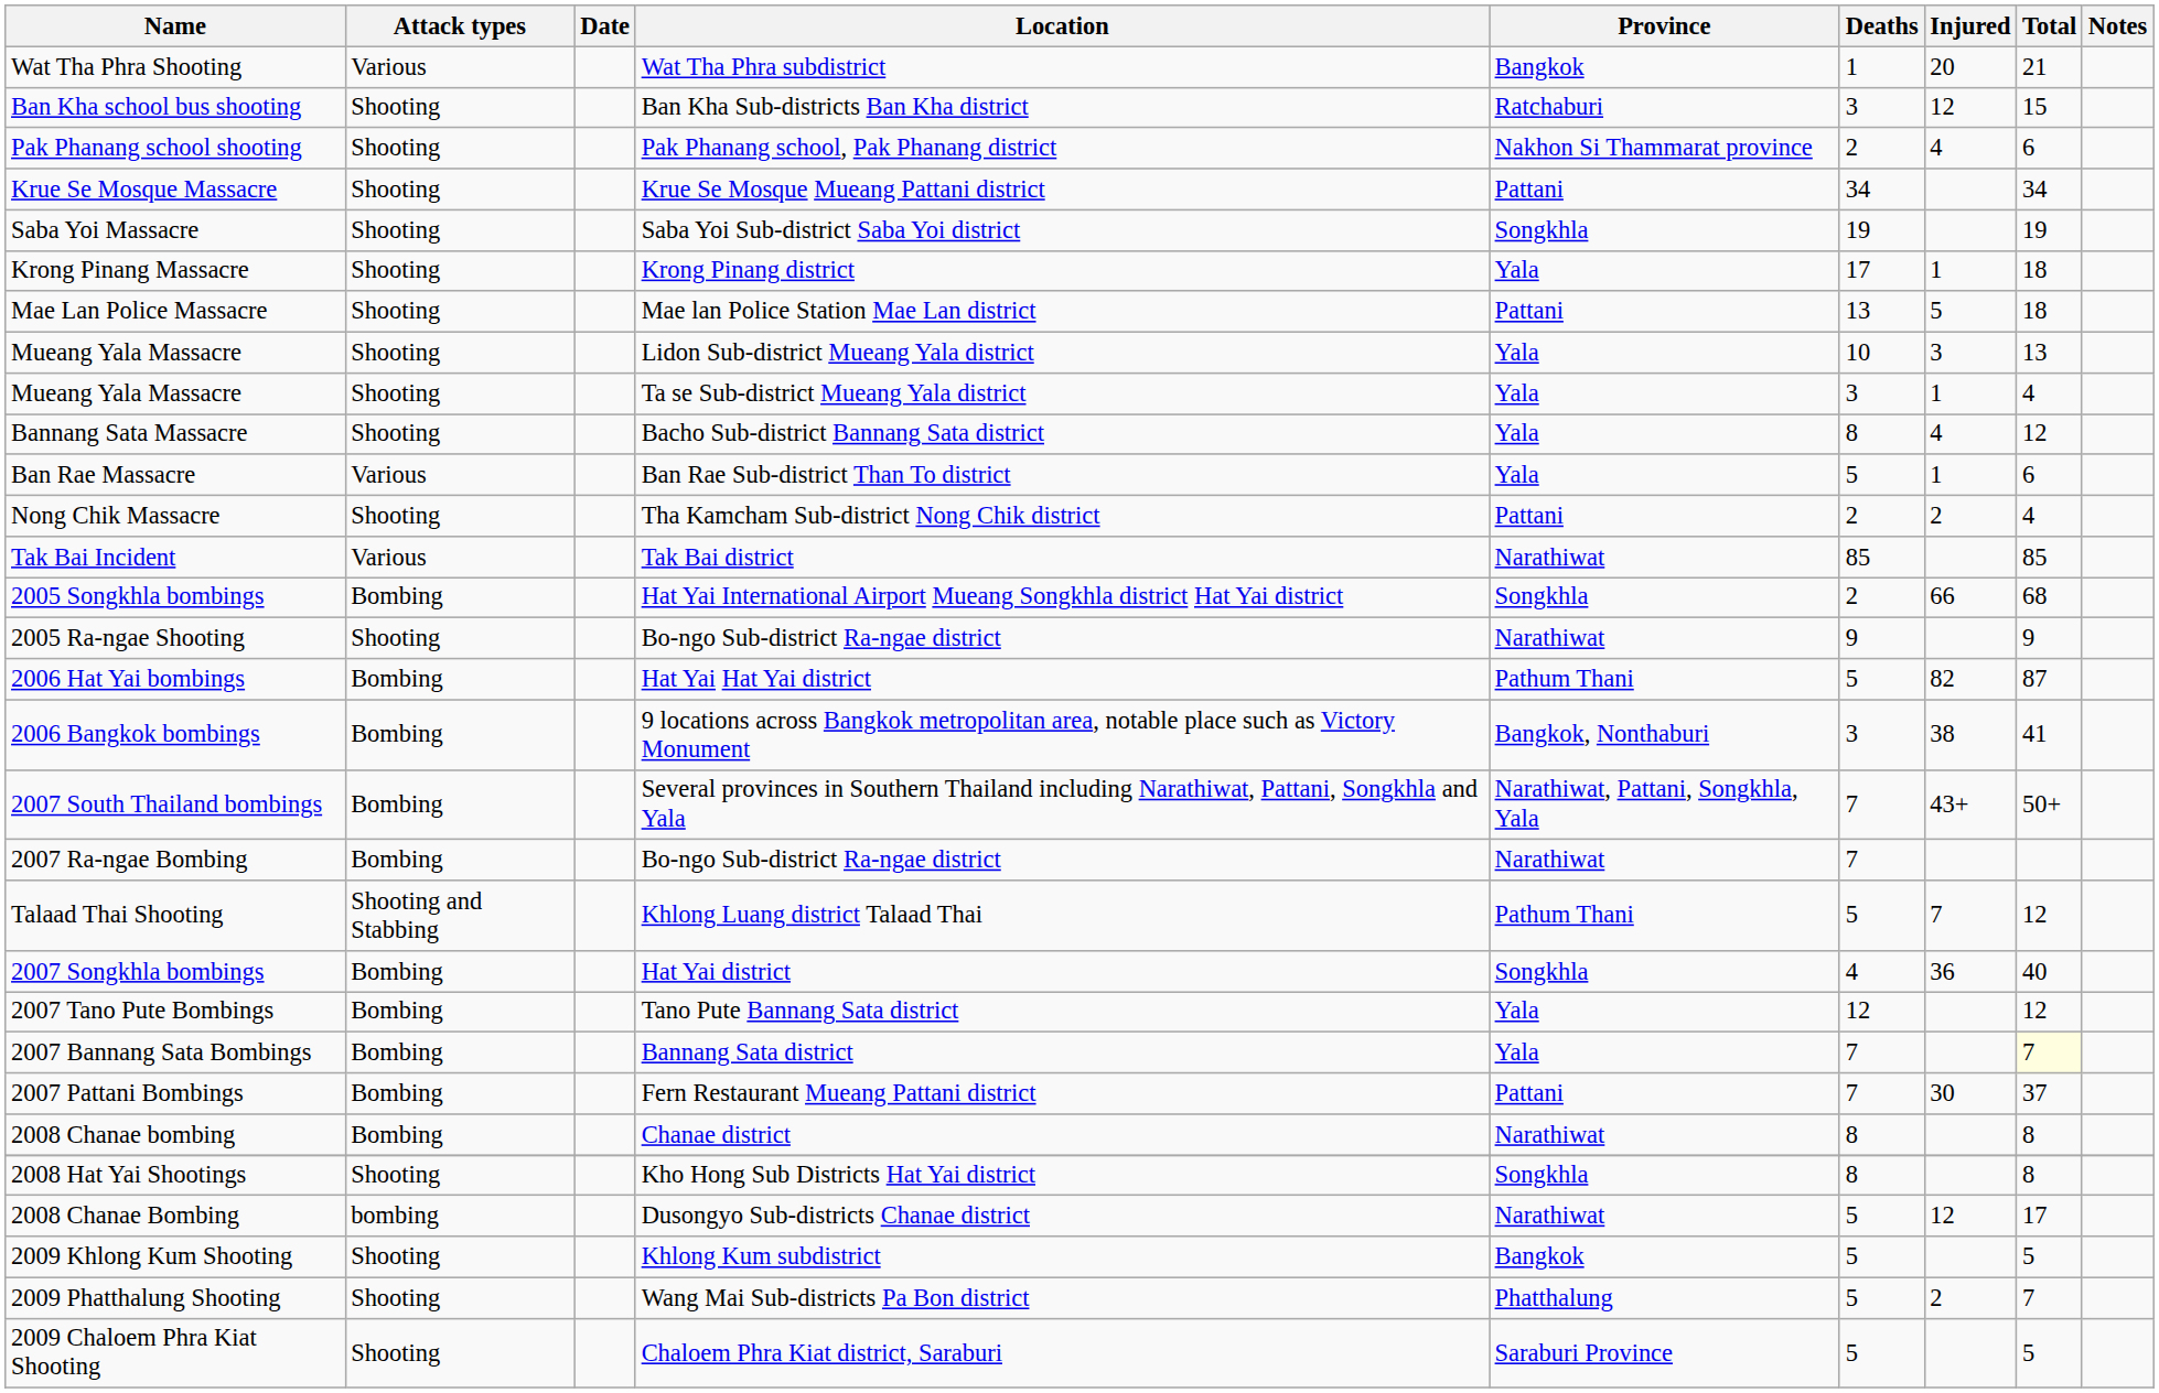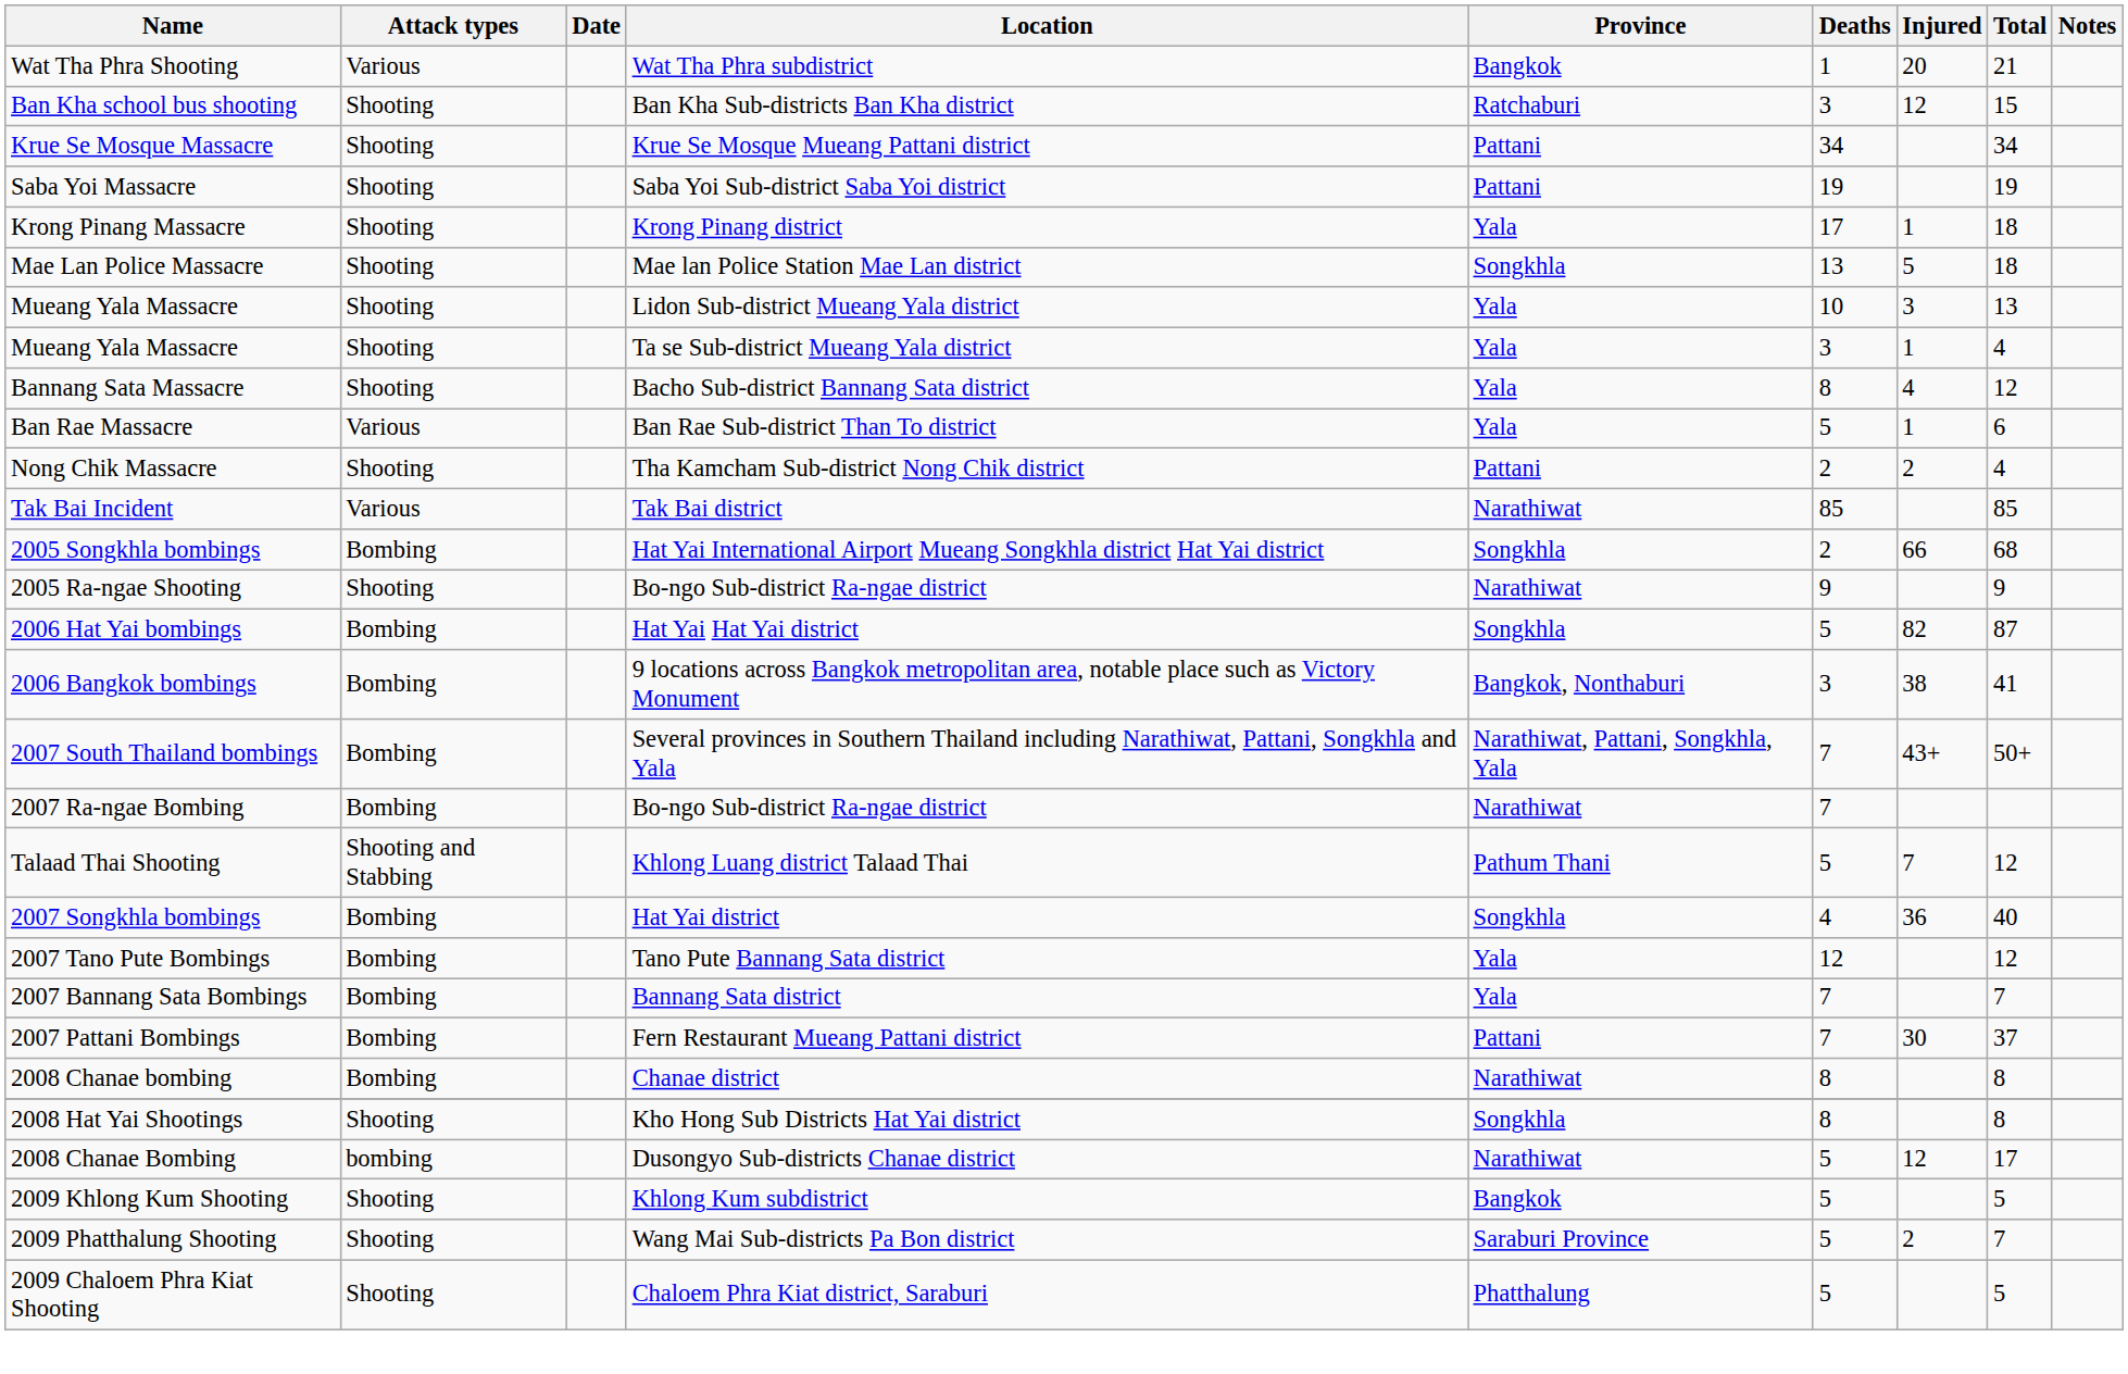 <table class="sortable wikitable" style="font-size:90%;">
 <tr>
 <th>Name</th>
 <th>Attack types</th>
 <th>Date</th>
 <th>Location</th>
 <th>Province</th>
 <th>Deaths</th>
 <th>Injured</th>
 <th>Total</th>
 <th class="unsortable">Notes</th>
 </tr>
 <tr>
 <td>Wat Tha Phra Shooting</td>
 <td>Various</td>
 <td></td>
 <td><a href='#'>Wat Tha Phra subdistrict</a></td>
 <td><a href='#'>Bangkok</a></td>
 <td>1</td>
 <td>20</td>
 <td>21</td>
 <td></td>
 </tr>
 <tr>
 <td><a href='#'>Ban Kha school bus shooting</a></td>
 <td>Shooting</td>
 <td></td>
 <td>Ban Kha Sub-districts <a href='#'>Ban Kha district</a></td>
 <td><a href='#'>Ratchaburi</a></td>
 <td>3</td>
 <td>12</td>
 <td>15</td>
 <td></td>
 </tr>
 <tr>
-<td><a href='#'>Pak Phanang school shooting</a></td>
-<td>Shooting</td>
-<td></td>
-<td><a href='#'>Pak Phanang school</a>, <a href='#'>Pak Phanang district</a></td>
-<td><a href='#'>Nakhon Si Thammarat province</a></td>
-<td>2</td>
-<td>4</td>
-<td>6</td>
-<td></td>
-</tr>
-<tr>
 <td><a href='#'>Krue Se Mosque Massacre</a></td>
 <td>Shooting</td>
 <td></td>
 <td><a href='#'>Krue Se Mosque</a> <a href='#'>Mueang Pattani district</a></td>
 <td><a href='#'>Pattani</a></td>
 <td>34</td>
 <td></td>
 <td>34</td>
 <td></td>
 </tr>
 <tr>
 <td>Saba Yoi Massacre</td>
 <td>Shooting</td>
 <td></td>
 <td>Saba Yoi Sub-district <a href='#'>Saba Yoi district</a></td>
-<td><a href='#'>Songkhla</a></td>
+<td><a href='#'>Pattani</a></td>
 <td>19</td>
 <td></td>
 <td>19</td>
 <td></td>
 </tr>
 <tr>
 <td>Krong Pinang Massacre</td>
 <td>Shooting</td>
 <td></td>
 <td><a href='#'>Krong Pinang district</a></td>
 <td><a href='#'>Yala</a></td>
 <td>17</td>
 <td>1</td>
 <td>18</td>
 <td></td>
 </tr>
 <tr>
 <td>Mae Lan Police Massacre</td>
 <td>Shooting</td>
 <td></td>
 <td>Mae lan Police Station <a href='#'>Mae Lan district</a></td>
-<td><a href='#'>Pattani</a></td>
+<td><a href='#'>Songkhla</a></td>
 <td>13</td>
 <td>5</td>
 <td>18</td>
 <td></td>
 </tr>
 <tr>
 <td>Mueang Yala Massacre</td>
 <td>Shooting</td>
 <td></td>
 <td>Lidon Sub-district <a href='#'>Mueang Yala district</a></td>
 <td><a href='#'>Yala</a></td>
 <td>10</td>
 <td>3</td>
 <td>13</td>
 <td></td>
 </tr>
 <tr>
 <td>Mueang Yala Massacre</td>
 <td>Shooting</td>
 <td></td>
 <td>Ta se Sub-district <a href='#'>Mueang Yala district</a></td>
 <td><a href='#'>Yala</a></td>
 <td>3</td>
 <td>1</td>
 <td>4</td>
 <td></td>
 </tr>
 <tr>
 <td>Bannang Sata Massacre</td>
 <td>Shooting</td>
 <td></td>
 <td>Bacho Sub-district <a href='#'>Bannang Sata district</a></td>
 <td><a href='#'>Yala</a></td>
 <td>8</td>
 <td>4</td>
 <td>12</td>
 <td></td>
 </tr>
 <tr>
 <td>Ban Rae Massacre</td>
 <td>Various</td>
 <td></td>
 <td>Ban Rae Sub-district <a href='#'>Than To district</a></td>
 <td><a href='#'>Yala</a></td>
 <td>5</td>
 <td>1</td>
 <td>6</td>
 <td></td>
 </tr>
 <tr>
 <td>Nong Chik Massacre</td>
 <td>Shooting</td>
 <td></td>
 <td>Tha Kamcham Sub-district <a href='#'>Nong Chik district</a></td>
 <td><a href='#'>Pattani</a></td>
 <td>2</td>
 <td>2</td>
 <td>4</td>
 <td></td>
 </tr>
 <tr>
 <td><a href='#'>Tak Bai Incident</a></td>
 <td>Various</td>
 <td></td>
 <td><a href='#'>Tak Bai district</a></td>
 <td><a href='#'>Narathiwat</a></td>
 <td>85</td>
 <td></td>
 <td>85</td>
 <td></td>
 </tr>
 <tr>
 <td><a href='#'>2005 Songkhla bombings</a></td>
 <td>Bombing</td>
 <td></td>
 <td><a href='#'>Hat Yai International Airport</a> <a href='#'>Mueang Songkhla district</a> <a href='#'>Hat Yai district</a></td>
 <td><a href='#'>Songkhla</a></td>
 <td>2</td>
 <td>66</td>
 <td>68</td>
 <td></td>
 </tr>
 <tr>
 <td>2005 Ra-ngae Shooting</td>
 <td>Shooting</td>
 <td></td>
 <td>Bo-ngo Sub-district <a href='#'>Ra-ngae district</a></td>
 <td><a href='#'>Narathiwat</a></td>
 <td>9</td>
 <td></td>
 <td>9</td>
 <td></td>
 </tr>
 <tr>
 <td><a href='#'>2006 Hat Yai bombings</a></td>
 <td>Bombing</td>
 <td></td>
 <td><a href='#'>Hat Yai</a> <a href='#'>Hat Yai district</a></td>
-<td><a href='#'>Pathum Thani</a></td>
+<td><a href='#'>Songkhla</a></td>
 <td>5</td>
 <td>82</td>
 <td>87</td>
 <td></td>
 </tr>
 <tr>
 <td><a href='#'>2006 Bangkok bombings</a></td>
 <td>Bombing</td>
 <td></td>
 <td>9 locations across <a href='#'>Bangkok metropolitan area</a>, notable place such as <a href='#'>Victory Monument</a></td>
 <td><a href='#'>Bangkok</a>, <a href='#'>Nonthaburi</a></td>
 <td>3</td>
 <td>38</td>
 <td>41</td>
 <td></td>
 </tr>
 <tr>
 <td><a href='#'>2007 South Thailand bombings</a></td>
 <td>Bombing</td>
 <td></td>
 <td>Several provinces in Southern Thailand including <a href='#'>Narathiwat</a>, <a href='#'>Pattani</a>, <a href='#'>Songkhla</a> and <a href='#'>Yala</a></td>
 <td><a href='#'>Narathiwat</a>, <a href='#'>Pattani</a>, <a href='#'>Songkhla</a>, <a href='#'>Yala</a></td>
 <td>7</td>
 <td>43+</td>
 <td>50+</td>
 <td></td>
 </tr>
 <tr>
 <td>2007 Ra-ngae Bombing</td>
 <td>Bombing</td>
 <td></td>
 <td>Bo-ngo Sub-district <a href='#'>Ra-ngae district</a></td>
 <td><a href='#'>Narathiwat</a></td>
 <td>7</td>
 <td></td>
 <td></td>
 <td></td>
 </tr>
 <tr>
 <td>Talaad Thai Shooting</td>
 <td>Shooting and Stabbing</td>
 <td></td>
 <td><a href='#'>Khlong Luang district</a> Talaad Thai</td>
 <td><a href='#'>Pathum Thani</a></td>
 <td>5</td>
 <td>7</td>
 <td>12</td>
 <td> </td>
 </tr>
 <tr>
 <td><a href='#'>2007 Songkhla bombings</a></td>
 <td>Bombing</td>
 <td></td>
 <td><a href='#'>Hat Yai district</a></td>
 <td><a href='#'>Songkhla</a></td>
 <td>4</td>
 <td>36</td>
 <td>40</td>
 <td></td>
 </tr>
 <tr>
 <td>2007 Tano Pute Bombings</td>
 <td>Bombing</td>
 <td></td>
 <td>Tano Pute <a href='#'>Bannang Sata district</a></td>
 <td><a href='#'>Yala</a></td>
 <td>12</td>
 <td></td>
 <td>12</td>
 <td></td>
 </tr>
 <tr>
 <td>2007 Bannang Sata Bombings</td>
 <td>Bombing</td>
 <td></td>
 <td><a href='#'>Bannang Sata district</a></td>
 <td><a href='#'>Yala</a></td>
 <td>7</td>
 <td></td>
-<td style="background: lightyellow;">7</td>
+<td>7</td>
 <td></td>
 </tr>
 <tr>
 <td>2007 Pattani Bombings</td>
 <td>Bombing</td>
 <td></td>
 <td>Fern Restaurant <a href='#'>Mueang Pattani district</a></td>
 <td><a href='#'>Pattani</a></td>
 <td>7</td>
 <td>30</td>
 <td>37</td>
 <td></td>
 </tr>
 <tr>
 <td>2008 Chanae bombing</td>
 <td>Bombing</td>
 <td></td>
 <td><a href='#'>Chanae district</a></td>
 <td><a href='#'>Narathiwat</a></td>
 <td>8</td>
 <td></td>
 <td>8</td>
 <td></td>
 </tr>
 <tr>
 </tr>
 <tr>
 <td>2008 Hat Yai Shootings</td>
 <td>Shooting</td>
 <td></td>
 <td>Kho Hong Sub Districts <a href='#'>Hat Yai district</a></td>
 <td><a href='#'>Songkhla</a></td>
 <td>8</td>
 <td></td>
 <td>8</td>
 <td></td>
 </tr>
 <tr>
 <td>2008 Chanae Bombing</td>
 <td>bombing</td>
 <td></td>
 <td>Dusongyo Sub-districts <a href='#'>Chanae district</a></td>
 <td><a href='#'>Narathiwat</a></td>
 <td>5</td>
 <td>12</td>
 <td>17</td>
 <td></td>
 </tr>
 <tr>
 <td>2009 Khlong Kum Shooting</td>
 <td>Shooting</td>
 <td></td>
 <td><a href='#'>Khlong Kum subdistrict</a></td>
 <td><a href='#'>Bangkok</a></td>
 <td>5</td>
 <td></td>
 <td>5</td>
 <td></td>
 </tr>
 <tr>
 <td>2009 Phatthalung Shooting</td>
 <td>Shooting</td>
 <td></td>
 <td>Wang Mai Sub-districts <a href='#'>Pa Bon district</a></td>
-<td><a href='#'>Phatthalung</a></td>
+<td><a href='#'>Saraburi Province</a></td>
 <td>5</td>
 <td>2</td>
 <td>7</td>
 <td></td>
 </tr>
 <tr>
 <td>2009 Chaloem Phra Kiat Shooting</td>
 <td>Shooting</td>
 <td></td>
 <td><a href='#'>Chaloem Phra Kiat district, Saraburi</a></td>
-<td><a href='#'>Saraburi Province</a></td>
+<td><a href='#'>Phatthalung</a></td>
 <td>5</td>
 <td></td>
 <td>5</td>
 <td></td>
 </tr>
 </table>
